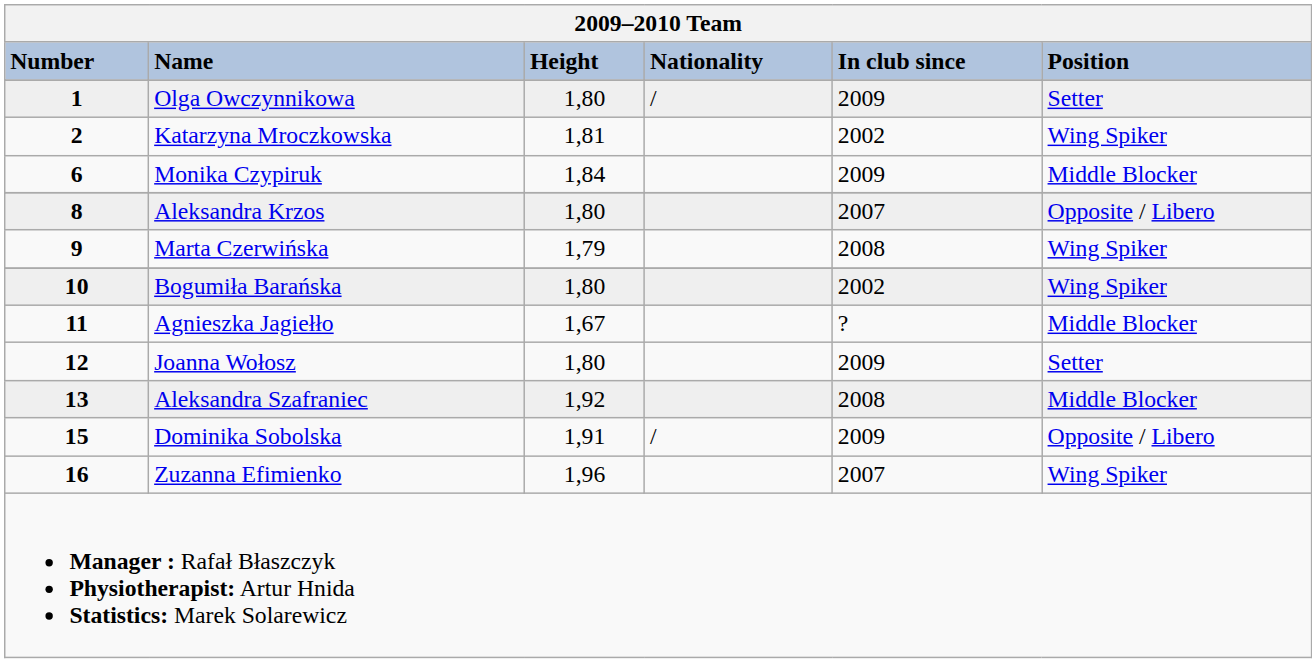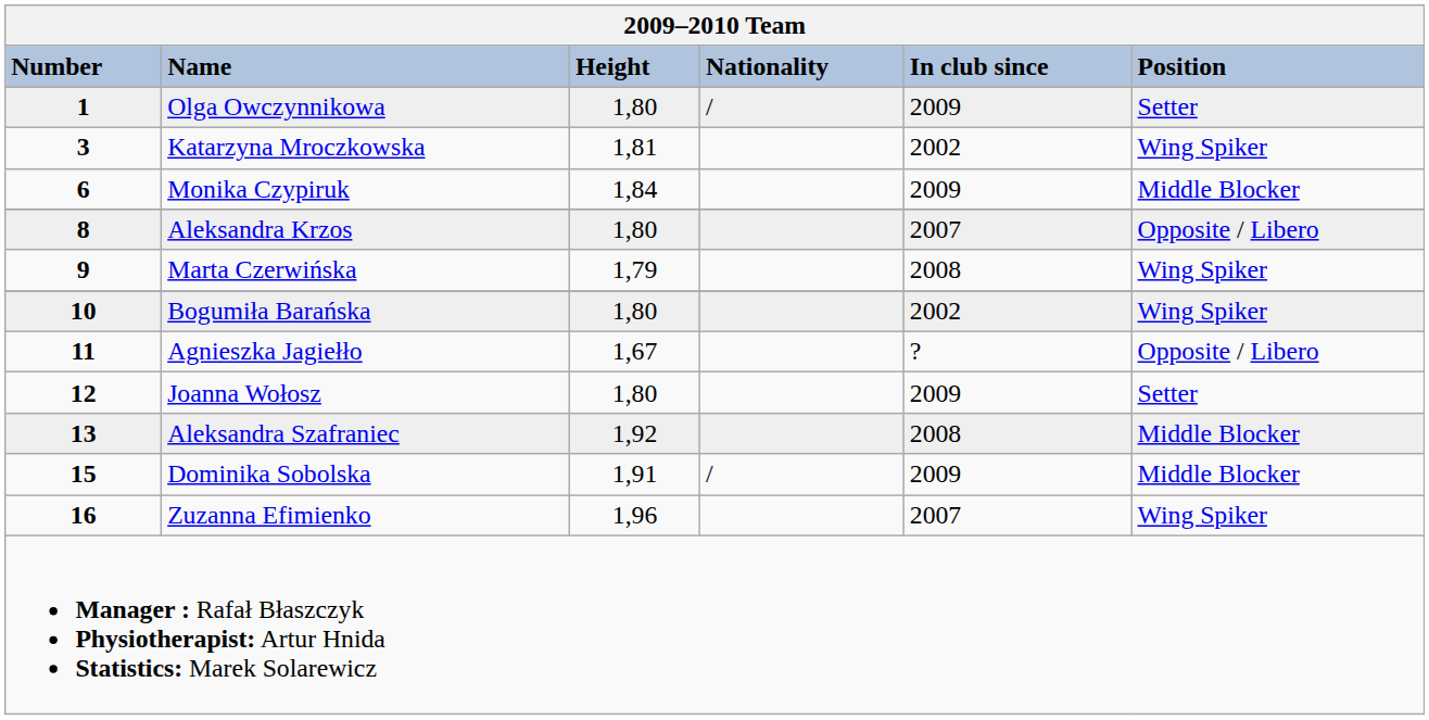 <table class="wikitable collapsible collapsed" style="width:100%;">
 <tr>
 <th colspan=6><strong>2009–2010 Team</strong></th>
 </tr>
 <tr bgcolor="#B0C4DE">
 <td><strong>Number</strong></td>
 <td><strong>Name</strong></td>
 <td><strong>Height</strong></td>
 <td><strong>Nationality</strong></td>
 <td><strong>In club since</strong></td>
 <td><strong>Position</strong></td>
 </tr>
 <tr>
 </tr>
 <tr bgcolor="#EFEFEF">
 <td align="center"><strong>1</strong></td>
 <td><a href='#'>Olga Owczynnikowa</a></td>
 <td align="center">1,80</td>
 <td> / </td>
 <td>2009</td>
 <td><a href='#'>Setter</a></td>
 </tr>
 <tr>
-<td align="center"><strong>2</strong></td>
+<td align="center"><strong>3</strong></td>
 <td><a href='#'>Katarzyna Mroczkowska</a></td>
 <td align="center">1,81</td>
 <td></td>
 <td>2002</td>
 <td><a href='#'>Wing Spiker</a></td>
 </tr>
 <tr>
 <td align="center"><strong>6</strong></td>
 <td><a href='#'>Monika Czypiruk</a></td>
 <td align="center">1,84</td>
 <td></td>
 <td>2009</td>
 <td><a href='#'>Middle Blocker</a></td>
 </tr>
 <tr>
 </tr>
 <tr bgcolor="#EFEFEF">
 <td align="center"><strong>8</strong></td>
 <td><a href='#'>Aleksandra Krzos</a></td>
 <td align="center">1,80</td>
 <td></td>
 <td>2007</td>
 <td><a href='#'>Opposite</a> / <a href='#'>Libero</a></td>
 </tr>
 <tr>
 <td align="center"><strong>9</strong></td>
 <td><a href='#'>Marta Czerwińska</a></td>
 <td align="center">1,79</td>
 <td></td>
 <td>2008</td>
 <td><a href='#'>Wing Spiker</a></td>
 </tr>
 <tr>
 </tr>
 <tr bgcolor="#EFEFEF">
 <td align="center"><strong>10</strong></td>
 <td><a href='#'>Bogumiła Barańska</a></td>
 <td align="center">1,80</td>
 <td></td>
 <td>2002</td>
 <td><a href='#'>Wing Spiker</a></td>
 </tr>
 <tr>
 <td align="center"><strong>11</strong></td>
 <td><a href='#'>Agnieszka Jagiełło</a></td>
 <td align="center">1,67</td>
 <td></td>
 <td>?</td>
-<td><a href='#'>Middle Blocker</a></td>
+<td><a href='#'>Opposite</a> / <a href='#'>Libero</a></td>
 </tr>
 <tr>
 <td align="center"><strong>12</strong></td>
 <td><a href='#'>Joanna Wołosz</a></td>
 <td align="center">1,80</td>
 <td></td>
 <td>2009</td>
 <td><a href='#'>Setter</a></td>
 </tr>
 <tr bgcolor="#EFEFEF">
 <td align="center"><strong>13</strong></td>
 <td><a href='#'>Aleksandra Szafraniec</a></td>
 <td align="center">1,92</td>
 <td></td>
 <td>2008</td>
 <td><a href='#'>Middle Blocker</a></td>
 </tr>
 <tr>
 <td align="center"><strong>15</strong></td>
 <td><a href='#'>Dominika Sobolska</a></td>
 <td align="center">1,91</td>
 <td> / </td>
 <td>2009</td>
-<td><a href='#'>Opposite</a> / <a href='#'>Libero</a></td>
+<td><a href='#'>Middle Blocker</a></td>
 </tr>
 <tr>
 <td align="center"><strong>16</strong></td>
 <td><a href='#'>Zuzanna Efimienko</a></td>
 <td align="center">1,96</td>
 <td></td>
 <td>2007</td>
 <td><a href='#'>Wing Spiker</a></td>
 </tr>
 <tr>
 <td colspan=6><br><ul><li><strong>Manager :</strong>  Rafał Błaszczyk</li><li><strong>Physiotherapist:</strong>  Artur Hnida</li><li><strong>Statistics:</strong>  Marek Solarewicz</li></ul></td>
 </tr>
 </table>
